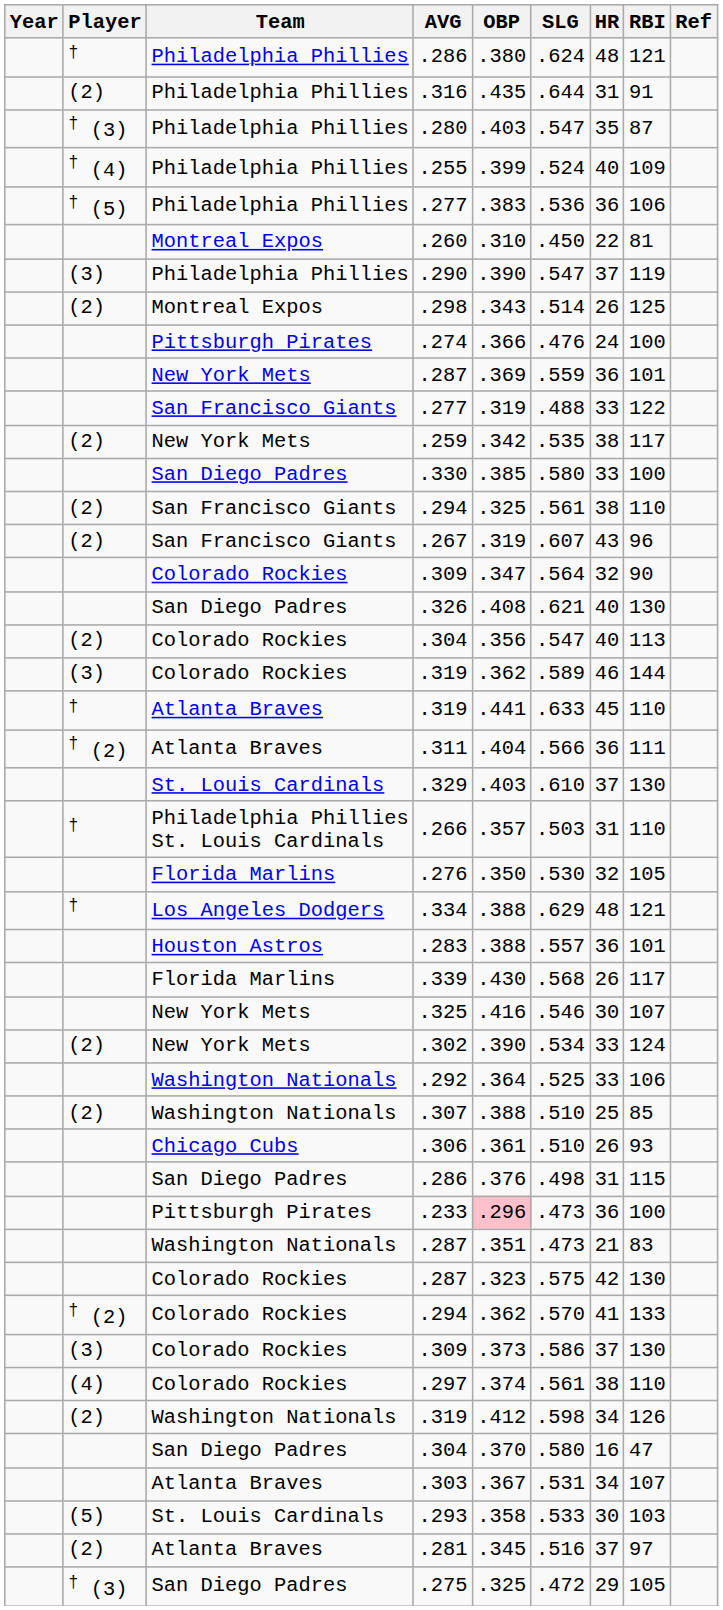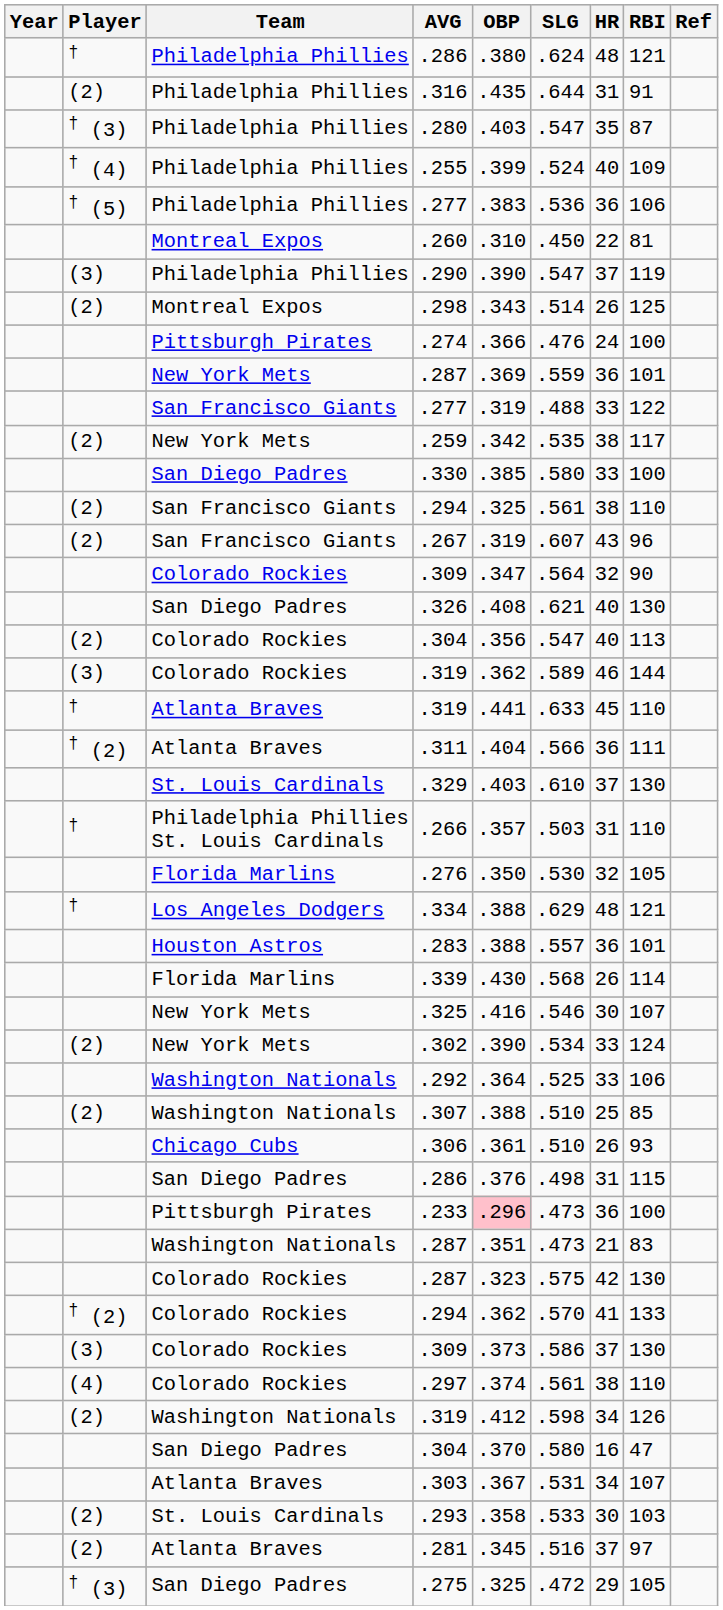 <table class="wikitable sortable" border="1">
 <tr>
 <th>Year</th>
 <th>Player</th>
 <th>Team</th>
 <th>AVG</th>
 <th>OBP</th>
 <th>SLG</th>
 <th>HR</th>
 <th>RBI</th>
 <th class="unsortable">Ref</th>
 </tr>
 <tr>
 <td></td>
 <td><sup>†</sup></td>
 <td><a href='#'>Philadelphia Phillies</a></td>
 <td>.286</td>
 <td>.380</td>
 <td>.624</td>
 <td>48</td>
 <td>121</td>
 <td></td>
 </tr>
 <tr>
 <td></td>
 <td> (2)</td>
 <td>Philadelphia Phillies</td>
 <td>.316</td>
 <td>.435</td>
 <td>.644</td>
 <td>31</td>
 <td>91</td>
 <td></td>
 </tr>
 <tr>
 <td></td>
 <td><sup>†</sup> (3)</td>
 <td>Philadelphia Phillies</td>
 <td>.280</td>
 <td>.403</td>
 <td>.547</td>
 <td>35</td>
 <td>87</td>
 <td></td>
 </tr>
 <tr>
 <td></td>
 <td><sup>†</sup> (4)</td>
 <td>Philadelphia Phillies</td>
 <td>.255</td>
 <td>.399</td>
 <td>.524</td>
 <td>40</td>
 <td>109</td>
 <td></td>
 </tr>
 <tr>
 <td></td>
 <td><sup>†</sup> (5)</td>
 <td>Philadelphia Phillies</td>
 <td>.277</td>
 <td>.383</td>
 <td>.536</td>
 <td>36</td>
 <td>106</td>
 <td></td>
 </tr>
 <tr>
 <td></td>
 <td></td>
 <td><a href='#'>Montreal Expos</a></td>
 <td>.260</td>
 <td>.310</td>
 <td>.450</td>
 <td>22</td>
 <td>81</td>
 <td></td>
 </tr>
 <tr>
 <td></td>
 <td> (3)</td>
 <td>Philadelphia Phillies</td>
 <td>.290</td>
 <td>.390</td>
 <td>.547</td>
 <td>37</td>
 <td>119</td>
 <td></td>
 </tr>
 <tr>
 <td></td>
 <td> (2)</td>
 <td>Montreal Expos</td>
 <td>.298</td>
 <td>.343</td>
 <td>.514</td>
 <td>26</td>
 <td>125</td>
 <td></td>
 </tr>
 <tr>
 <td></td>
 <td></td>
 <td><a href='#'>Pittsburgh Pirates</a></td>
 <td>.274</td>
 <td>.366</td>
 <td>.476</td>
 <td>24</td>
 <td>100</td>
 <td></td>
 </tr>
 <tr>
 <td></td>
 <td></td>
 <td><a href='#'>New York Mets</a></td>
 <td>.287</td>
 <td>.369</td>
 <td>.559</td>
 <td>36</td>
 <td>101</td>
 <td></td>
 </tr>
 <tr>
 <td></td>
 <td></td>
 <td><a href='#'>San Francisco Giants</a></td>
 <td>.277</td>
 <td>.319</td>
 <td>.488</td>
 <td>33</td>
 <td>122</td>
 <td></td>
 </tr>
 <tr>
 <td></td>
 <td> (2)</td>
 <td>New York Mets</td>
 <td>.259</td>
 <td>.342</td>
 <td>.535</td>
 <td>38</td>
 <td>117</td>
 <td></td>
 </tr>
 <tr>
 <td></td>
 <td></td>
 <td><a href='#'>San Diego Padres</a></td>
 <td>.330</td>
 <td>.385</td>
 <td>.580</td>
 <td>33</td>
 <td>100</td>
 <td></td>
 </tr>
 <tr>
 <td></td>
 <td> (2)</td>
 <td>San Francisco Giants</td>
 <td>.294</td>
 <td>.325</td>
 <td>.561</td>
 <td>38</td>
 <td>110</td>
 <td></td>
 </tr>
 <tr>
 <td></td>
 <td> (2)</td>
 <td>San Francisco Giants</td>
 <td>.267</td>
 <td>.319</td>
 <td>.607</td>
 <td>43</td>
 <td>96</td>
 <td></td>
 </tr>
 <tr>
 <td></td>
 <td></td>
 <td><a href='#'>Colorado Rockies</a></td>
 <td>.309</td>
 <td>.347</td>
 <td>.564</td>
 <td>32</td>
 <td>90</td>
 <td></td>
 </tr>
 <tr>
 <td></td>
 <td></td>
 <td>San Diego Padres</td>
 <td>.326</td>
 <td>.408</td>
 <td>.621</td>
 <td>40</td>
 <td>130</td>
 <td></td>
 </tr>
 <tr>
 <td></td>
 <td> (2)</td>
 <td>Colorado Rockies</td>
 <td>.304</td>
 <td>.356</td>
 <td>.547</td>
 <td>40</td>
 <td>113</td>
 <td></td>
 </tr>
 <tr>
 <td></td>
 <td> (3)</td>
 <td>Colorado Rockies</td>
 <td>.319</td>
 <td>.362</td>
 <td>.589</td>
 <td>46</td>
 <td>144</td>
 <td></td>
 </tr>
 <tr>
 <td></td>
 <td><sup>†</sup></td>
 <td><a href='#'>Atlanta Braves</a></td>
 <td>.319</td>
 <td>.441</td>
 <td>.633</td>
 <td>45</td>
 <td>110</td>
 <td></td>
 </tr>
 <tr>
 <td></td>
 <td><sup>†</sup> (2)</td>
 <td>Atlanta Braves</td>
 <td>.311</td>
 <td>.404</td>
 <td>.566</td>
 <td>36</td>
 <td>111</td>
 <td></td>
 </tr>
 <tr>
 <td></td>
 <td></td>
 <td><a href='#'>St. Louis Cardinals</a></td>
 <td>.329</td>
 <td>.403</td>
 <td>.610</td>
 <td>37</td>
 <td>130</td>
 <td></td>
 </tr>
 <tr>
 <td></td>
 <td><sup>†</sup></td>
 <td>Philadelphia Phillies<br>St. Louis Cardinals</td>
 <td>.266</td>
 <td>.357</td>
 <td>.503</td>
 <td>31</td>
 <td>110</td>
 <td><br></td>
 </tr>
 <tr>
 <td></td>
 <td></td>
 <td><a href='#'>Florida Marlins</a></td>
 <td>.276</td>
 <td>.350</td>
 <td>.530</td>
 <td>32</td>
 <td>105</td>
 <td></td>
 </tr>
 <tr>
 <td></td>
 <td><sup>†</sup></td>
 <td><a href='#'>Los Angeles Dodgers</a></td>
 <td>.334</td>
 <td>.388</td>
 <td>.629</td>
 <td>48</td>
 <td>121</td>
 <td></td>
 </tr>
 <tr>
 <td></td>
 <td></td>
 <td><a href='#'>Houston Astros</a></td>
 <td>.283</td>
 <td>.388</td>
 <td>.557</td>
 <td>36</td>
 <td>101</td>
 <td></td>
 </tr>
 <tr>
 <td></td>
 <td></td>
 <td>Florida Marlins</td>
 <td>.339</td>
 <td>.430</td>
 <td>.568</td>
 <td>26</td>
-<td>117</td>
+<td>114</td>
 <td></td>
 </tr>
 <tr>
 <td></td>
 <td></td>
 <td>New York Mets</td>
 <td>.325</td>
 <td>.416</td>
 <td>.546</td>
 <td>30</td>
 <td>107</td>
 <td></td>
 </tr>
 <tr>
 <td></td>
 <td> (2)</td>
 <td>New York Mets</td>
 <td>.302</td>
 <td>.390</td>
 <td>.534</td>
 <td>33</td>
 <td>124</td>
 <td></td>
 </tr>
 <tr>
 <td></td>
 <td></td>
 <td><a href='#'>Washington Nationals</a></td>
 <td>.292</td>
 <td>.364</td>
 <td>.525</td>
 <td>33</td>
 <td>106</td>
 <td></td>
 </tr>
 <tr>
 <td></td>
 <td> (2)</td>
 <td>Washington Nationals</td>
 <td>.307</td>
 <td>.388</td>
 <td>.510</td>
 <td>25</td>
 <td>85</td>
 <td></td>
 </tr>
 <tr>
 <td></td>
 <td></td>
 <td><a href='#'>Chicago Cubs</a></td>
 <td>.306</td>
 <td>.361</td>
 <td>.510</td>
 <td>26</td>
 <td>93</td>
 <td></td>
 </tr>
 <tr>
 <td></td>
 <td></td>
 <td>San Diego Padres</td>
 <td>.286</td>
 <td>.376</td>
 <td>.498</td>
 <td>31</td>
 <td>115</td>
 <td></td>
 </tr>
 <tr>
 <td></td>
 <td></td>
 <td>Pittsburgh Pirates</td>
 <td>.233</td>
 <td style="background: pink;">.296</td>
 <td>.473</td>
 <td>36</td>
 <td>100</td>
 <td></td>
 </tr>
 <tr>
 <td></td>
 <td></td>
 <td>Washington Nationals</td>
 <td>.287</td>
 <td>.351</td>
 <td>.473</td>
 <td>21</td>
 <td>83</td>
 <td></td>
 </tr>
 <tr>
 <td></td>
 <td></td>
 <td>Colorado Rockies</td>
 <td>.287</td>
 <td>.323</td>
 <td>.575</td>
 <td>42</td>
 <td>130</td>
 <td></td>
 </tr>
 <tr>
 <td></td>
 <td><sup>†</sup> (2)</td>
 <td>Colorado Rockies</td>
 <td>.294</td>
 <td>.362</td>
 <td>.570</td>
 <td>41</td>
 <td>133</td>
 <td></td>
 </tr>
 <tr>
 <td></td>
 <td> (3)</td>
 <td>Colorado Rockies</td>
 <td>.309</td>
 <td>.373</td>
 <td>.586</td>
 <td>37</td>
 <td>130</td>
 <td></td>
 </tr>
 <tr>
 <td></td>
 <td> (4)</td>
 <td>Colorado Rockies</td>
 <td>.297</td>
 <td>.374</td>
 <td>.561</td>
 <td>38</td>
 <td>110</td>
 <td></td>
 </tr>
 <tr>
 <td></td>
 <td> (2)</td>
 <td>Washington Nationals</td>
 <td>.319</td>
 <td>.412</td>
 <td>.598</td>
 <td>34</td>
 <td>126</td>
 <td></td>
 </tr>
 <tr>
 <td></td>
 <td></td>
 <td>San Diego Padres</td>
 <td>.304</td>
 <td>.370</td>
 <td>.580</td>
 <td>16</td>
 <td>47</td>
 <td></td>
 </tr>
 <tr>
 <td></td>
 <td></td>
 <td>Atlanta Braves</td>
 <td>.303</td>
 <td>.367</td>
 <td>.531</td>
 <td>34</td>
 <td>107</td>
 <td></td>
 </tr>
 <tr>
 <td></td>
-<td> (5)</td>
+<td> (2)</td>
 <td>St. Louis Cardinals</td>
 <td>.293</td>
 <td>.358</td>
 <td>.533</td>
 <td>30</td>
 <td>103</td>
 <td></td>
 </tr>
 <tr>
 <td></td>
 <td> (2)</td>
 <td>Atlanta Braves</td>
 <td>.281</td>
 <td>.345</td>
 <td>.516</td>
 <td>37</td>
 <td>97</td>
 <td></td>
 </tr>
 <tr>
 <td></td>
 <td><sup>†</sup> (3)</td>
 <td>San Diego Padres</td>
 <td>.275</td>
 <td>.325</td>
 <td>.472</td>
 <td>29</td>
 <td>105</td>
 <td></td>
 </tr>
 </table>
